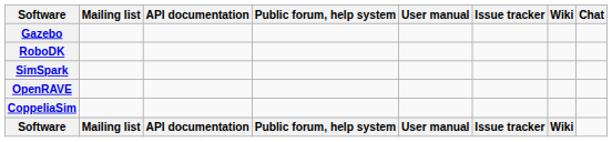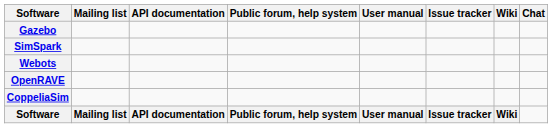 <table class="wikitable sortable" style="font-size: 80%; text-align: center; width: auto;">
 <tr>
 <th>Software</th>
 <th>Mailing list</th>
 <th>API documentation</th>
 <th>Public forum, help system</th>
 <th>User manual</th>
 <th>Issue tracker</th>
 <th>Wiki</th>
 <th>Chat</th>
 </tr>
 <tr>
 <th><a href='#'>Gazebo</a></th>
 <td></td>
 <td></td>
 <td></td>
 <td></td>
 <td></td>
 <td></td>
 </tr>
 <tr>
-<th><a href='#'>RoboDK</a></th>
+<th><a href='#'>SimSpark</a></th>
 <td></td>
 <td></td>
 <td></td>
 <td></td>
 <td></td>
 <td></td>
 <td></td>
 </tr>
 <tr>
-<th><a href='#'>SimSpark</a></th>
+<th><a href='#'>Webots</a></th>
 <td></td>
 <td></td>
 <td></td>
 <td></td>
 <td></td>
 <td></td>
 <td></td>
 </tr>
 <tr>
 <th><a href='#'>OpenRAVE</a></th>
 <td></td>
 <td></td>
 <td></td>
 <td></td>
 <td></td>
 <td></td>
 <td></td>
 </tr>
 <tr>
 <th><a href='#'>CoppeliaSim</a></th>
 <td></td>
 <td></td>
 <td></td>
 <td></td>
 <td></td>
 <td></td>
 <td></td>
 </tr>
 <tr class="sortbottom">
 <th>Software</th>
 <th>Mailing list</th>
 <th>API documentation</th>
 <th>Public forum, help system</th>
 <th>User manual</th>
 <th>Issue tracker</th>
 <th>Wiki</th>
 </tr>
 </table>
